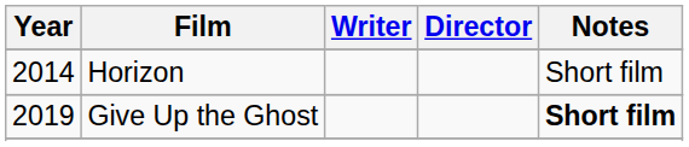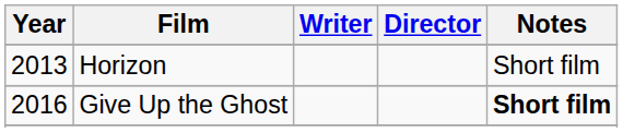 <table class="wikitable sortable">
 <tr>
 <th>Year</th>
 <th>Film</th>
 <th><a href='#'>Writer</a></th>
 <th><a href='#'>Director</a></th>
 <th>Notes</th>
 </tr>
 <tr>
 </tr>
 <tr>
-<td>2014</td>
+<td>2013</td>
 <td>Horizon</td>
 <td style="text-align:center;"></td>
 <td style="text-align:center;"></td>
 <td>Short film</td>
 </tr>
 <tr>
 </tr>
 <tr>
-<td>2019</td>
+<td>2016</td>
 <td>Give Up the Ghost</td>
 <td style="text-align:center;"></td>
 <td style="text-align:center;"></td>
 <td><strong>Short film</strong></td>
 </tr>
 <tr>
 </tr>
 <tr>
 </tr>
 </table>
